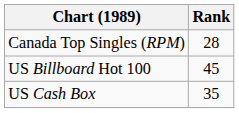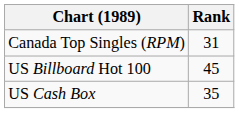 <table class="wikitable">
 <tr>
 <th>Chart (1989)</th>
 <th style="text-align:center;">Rank</th>
 </tr>
 <tr>
 <td>Canada Top Singles (<em>RPM</em>)</td>
-<td style="text-align:center;">28</td>
+<td style="text-align:center;">31</td>
 </tr>
 <tr>
 <td>US <em>Billboard</em> Hot 100</td>
 <td style="text-align:center;">45</td>
 </tr>
 <tr>
 <td>US <em>Cash Box</em> </td>
 <td style="text-align:center;">35</td>
 </tr>
 <tr>
 </tr>
 </table>
